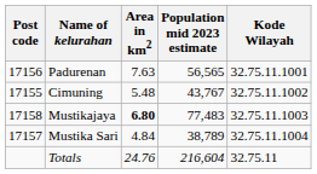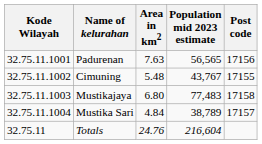 <table class="wikitable">
 <tr>
-<th>Post<br>code</th>
+<th>Kode <br>Wilayah</th>
 <th>Name of <br> <em>kelurahan</em></th>
 <th>Area <br>in <br>km<sup>2</sup></th>
 <th>Population<br>mid 2023<br>estimate</th>
-<th>Kode <br>Wilayah</th>
+<th>Post<br>code</th>
 </tr>
 <tr>
-<td>17156</td>
+<td>32.75.11.1001</td>
 <td>Padurenan</td>
 <td align="right">7.63</td>
 <td align="right">56,565</td>
-<td>32.75.11.1001</td>
+<td>17156</td>
 </tr>
 <tr>
-<td>17155</td>
+<td>32.75.11.1002</td>
 <td>Cimuning</td>
 <td align="right">5.48</td>
 <td align="right">43,767</td>
-<td>32.75.11.1002</td>
+<td>17155</td>
 </tr>
 <tr>
+<td>32.75.11.1003</td>
+<td>Mustikajaya</td>
+<td align="right">6.80</td>
+<td align="right">77,483</td>
 <td>17158</td>
-<td>Mustikajaya</td>
-<td align="right"><strong>6.80</strong></td>
-<td align="right">77,483</td>
-<td>32.75.11.1003</td>
 </tr>
 <tr>
-<td>17157</td>
+<td>32.75.11.1004</td>
 <td>Mustika Sari</td>
 <td align="right">4.84</td>
 <td align="right">38,789</td>
-<td>32.75.11.1004</td>
+<td>17157</td>
 </tr>
 <tr>
-<td></td>
+<td>32.75.11</td>
 <td><em>Totals</em></td>
 <td align="right"><em>24.76</em></td>
 <td align="right"><em>216,604</em></td>
-<td>32.75.11</td>
+<td></td>
 </tr>
 </table>
